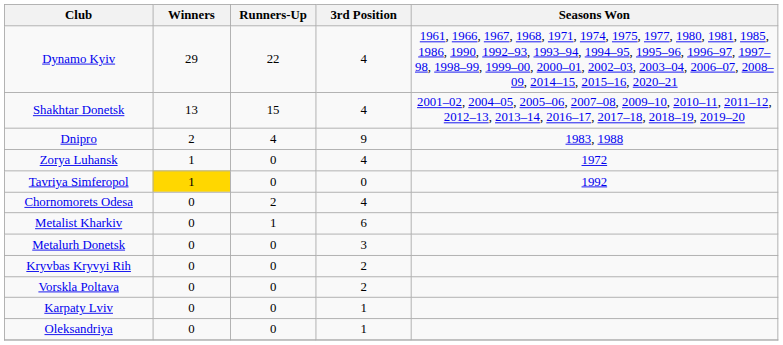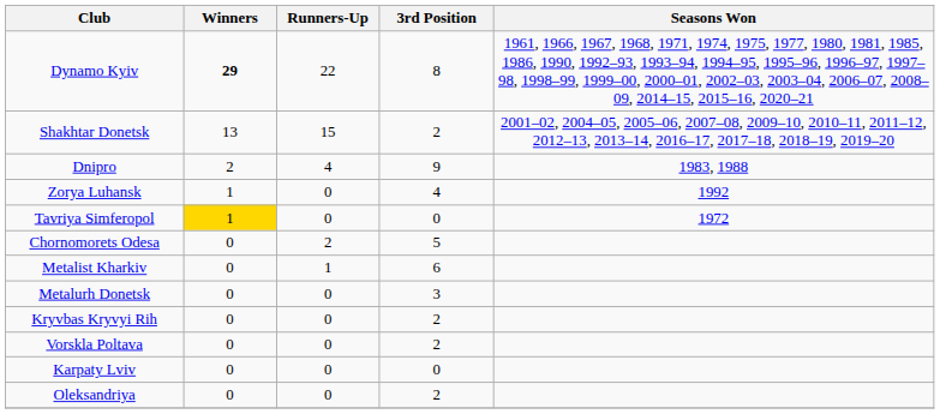 <table class="wikitable" style="font-size:90%; text-align: center;">
 <tr>
 <th width=160>Club</th>
 <th width=80>Winners</th>
 <th width=90>Runners-Up</th>
 <th width=100>3rd Position</th>
 <th>Seasons Won</th>
 </tr>
 <tr>
 <td><a href='#'>Dynamo Kyiv</a></td>
-<td align=center>29</td>
+<td align=center><strong>29</strong></td>
 <td align=center>22</td>
-<td align=center>4</td>
+<td align=center>8</td>
 <td><a href='#'>1961</a>, <a href='#'>1966</a>, <a href='#'>1967</a>, <a href='#'>1968</a>, <a href='#'>1971</a>, <a href='#'>1974</a>, <a href='#'>1975</a>, <a href='#'>1977</a>, <a href='#'>1980</a>, <a href='#'>1981</a>, <a href='#'>1985</a>, <a href='#'>1986</a>, <a href='#'>1990</a>, <a href='#'>1992–93</a>, <a href='#'>1993–94</a>, <a href='#'>1994–95</a>, <a href='#'>1995–96</a>, <a href='#'>1996–97</a>, <a href='#'>1997–98</a>, <a href='#'>1998–99</a>, <a href='#'>1999–00</a>, <a href='#'>2000–01</a>, <a href='#'>2002–03</a>, <a href='#'>2003–04</a>, <a href='#'>2006–07</a>, <a href='#'>2008–09</a>, <a href='#'>2014–15</a>, <a href='#'>2015–16</a>, <a href='#'>2020–21</a></td>
 </tr>
 <tr>
 <td><a href='#'>Shakhtar Donetsk</a></td>
 <td align=center>13</td>
 <td align=center>15</td>
-<td align=center>4</td>
+<td align=center>2</td>
 <td><a href='#'>2001–02</a>, <a href='#'>2004–05</a>, <a href='#'>2005–06</a>, <a href='#'>2007–08</a>, <a href='#'>2009–10</a>, <a href='#'>2010–11</a>, <a href='#'>2011–12</a>, <a href='#'>2012–13</a>, <a href='#'>2013–14</a>, <a href='#'>2016–17</a>, <a href='#'>2017–18</a>, <a href='#'>2018–19</a>, <a href='#'>2019–20</a></td>
 </tr>
 <tr>
 <td><a href='#'>Dnipro</a></td>
 <td align=center>2</td>
 <td align=center>4</td>
 <td align=center>9</td>
 <td><a href='#'>1983</a>, <a href='#'>1988</a></td>
 </tr>
 <tr>
 <td><a href='#'>Zorya Luhansk</a></td>
 <td align=center>1</td>
 <td align=center>0</td>
 <td align=center>4</td>
-<td><a href='#'>1972</a></td>
+<td><a href='#'>1992</a></td>
 </tr>
 <tr>
 <td><a href='#'>Tavriya Simferopol</a></td>
 <td align=center style="background: gold;">1</td>
 <td align=center>0</td>
 <td align=center>0</td>
-<td><a href='#'>1992</a></td>
+<td><a href='#'>1972</a></td>
 </tr>
 <tr>
 <td><a href='#'>Chornomorets Odesa</a></td>
 <td align=center>0</td>
 <td align=center>2</td>
-<td align=center>4</td>
+<td align=center>5</td>
 <td></td>
 </tr>
 <tr>
 <td><a href='#'>Metalist Kharkiv</a></td>
 <td align=center>0</td>
 <td align=center>1</td>
 <td align=center>6</td>
 <td></td>
 </tr>
 <tr>
 <td><a href='#'>Metalurh Donetsk</a></td>
 <td align=center>0</td>
 <td align=center>0</td>
 <td align=center>3</td>
 <td></td>
 </tr>
 <tr>
 <td><a href='#'>Kryvbas Kryvyi Rih</a></td>
 <td align=center>0</td>
 <td align=center>0</td>
 <td align=center>2</td>
 <td></td>
 </tr>
 <tr>
 <td><a href='#'>Vorskla Poltava</a></td>
 <td align=center>0</td>
 <td align=center>0</td>
 <td align=center>2</td>
 <td></td>
 </tr>
 <tr>
 <td><a href='#'>Karpaty Lviv</a></td>
 <td align=center>0</td>
 <td align=center>0</td>
-<td align=center>1</td>
+<td align=center>0</td>
 <td></td>
 </tr>
 <tr>
 <td><a href='#'>Oleksandriya</a></td>
 <td align=center>0</td>
 <td align=center>0</td>
-<td align=center>1</td>
+<td align=center>2</td>
 <td></td>
 </tr>
 <tr>
 </tr>
 </table>
